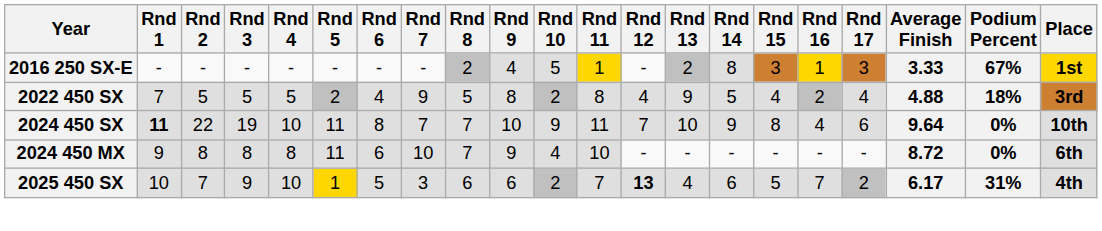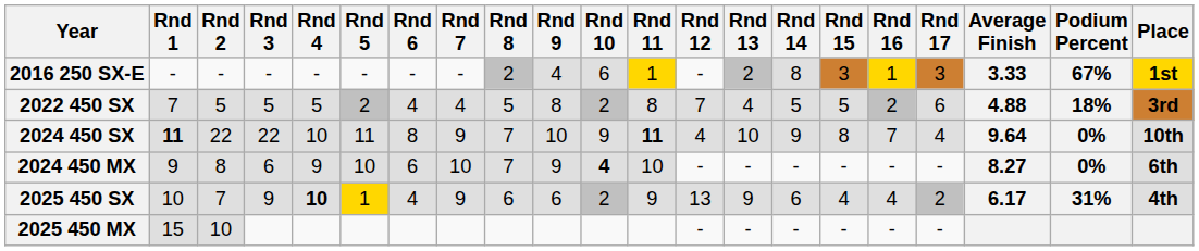 <table class="wikitable" style="font-size: 85%; text-align:center">
 <tr valign="top">
 <th valign="middle">Year</th>
 <th>Rnd<br>1</th>
 <th>Rnd<br>2</th>
 <th>Rnd<br>3</th>
 <th>Rnd<br>4</th>
 <th>Rnd<br>5</th>
 <th>Rnd<br>6</th>
 <th>Rnd<br>7</th>
 <th>Rnd<br>8</th>
 <th>Rnd<br>9</th>
 <th>Rnd<br>10</th>
 <th>Rnd<br>11</th>
 <th>Rnd<br>12</th>
 <th>Rnd<br>13</th>
 <th>Rnd<br>14</th>
 <th>Rnd<br>15</th>
 <th>Rnd<br>16</th>
 <th>Rnd<br>17</th>
 <th valign="middle">Average<br>Finish</th>
 <th valign="middle">Podium<br>Percent</th>
 <th valign="middle">Place</th>
 </tr>
 <tr>
 <th>2016 250 SX-E</th>
 <td>-</td>
 <td>-</td>
 <td>-</td>
 <td>-</td>
 <td>-</td>
 <td>-</td>
 <td>-</td>
 <td style="background:silver;">2</td>
 <td style="background:#dfdfdf;">4</td>
-<td style="background:#dfdfdf;">5</td>
+<td style="background:#dfdfdf;">6</td>
 <td style="background:gold;">1</td>
 <td>-</td>
 <td style="background:silver;">2</td>
 <td style="background:#dfdfdf;">8</td>
 <td style="background:#cd7f32;">3</td>
 <td style="background:gold;">1</td>
 <td style="background:#cd7f32;">3</td>
 <th>3.33</th>
 <th>67%</th>
 <th style="background:gold;">1st</th>
 </tr>
 <tr>
 <th>2022 450 SX</th>
 <td style="background:#dfdfdf;">7</td>
 <td style="background:#dfdfdf;">5</td>
 <td style="background:#dfdfdf;">5</td>
 <td style="background:#dfdfdf;">5</td>
 <td style="background:silver;">2</td>
 <td style="background:#dfdfdf;">4</td>
-<td style="background:#dfdfdf;">9</td>
+<td style="background:#dfdfdf;">4</td>
 <td style="background:#dfdfdf;">5</td>
 <td style="background:#dfdfdf;">8</td>
 <td style="background:silver;">2</td>
 <td style="background:#dfdfdf;">8</td>
+<td style="background:#dfdfdf;">7</td>
 <td style="background:#dfdfdf;">4</td>
-<td style="background:#dfdfdf;">9</td>
 <td style="background:#dfdfdf;">5</td>
-<td style="background:#dfdfdf;">4</td>
+<td style="background:#dfdfdf;">5</td>
 <td style="background:silver;">2</td>
-<td style="background:#dfdfdf;">4</td>
+<td style="background:#dfdfdf;">6</td>
 <th>4.88</th>
 <th>18%</th>
 <th style="background:#cd7f32;">3rd</th>
 </tr>
 <tr>
 <th>2024 450 SX</th>
 <td style="background:#dfdfdf;"><strong>11</strong></td>
 <td style="background:#dfdfdf;">22</td>
-<td style="background:#dfdfdf;">19</td>
+<td style="background:#dfdfdf;">22</td>
 <td style="background:#dfdfdf;">10</td>
 <td style="background:#dfdfdf;">11</td>
 <td style="background:#dfdfdf;">8</td>
-<td style="background:#dfdfdf;">7</td>
+<td style="background:#dfdfdf;">9</td>
 <td style="background:#dfdfdf;">7</td>
 <td style="background:#dfdfdf;">10</td>
 <td style="background:#dfdfdf;">9</td>
-<td style="background:#dfdfdf;">11</td>
-<td style="background:#dfdfdf;">7</td>
+<td style="background:#dfdfdf;"><strong>11</strong></td>
+<td style="background:#dfdfdf;">4</td>
 <td style="background:#dfdfdf;">10</td>
 <td style="background:#dfdfdf;">9</td>
 <td style="background:#dfdfdf;">8</td>
+<td style="background:#dfdfdf;">7</td>
 <td style="background:#dfdfdf;">4</td>
-<td style="background:#dfdfdf;">6</td>
 <th>9.64</th>
 <th>0%</th>
 <th style="background:#dfdfdf;">10th</th>
 </tr>
 <tr>
 <th>2024 450 MX</th>
 <td style="background:#dfdfdf;">9</td>
 <td style="background:#dfdfdf;">8</td>
-<td style="background:#dfdfdf;">8</td>
-<td style="background:#dfdfdf;">8</td>
-<td style="background:#dfdfdf;">11</td>
+<td style="background:#dfdfdf;">6</td>
+<td style="background:#dfdfdf;">9</td>
+<td style="background:#dfdfdf;">10</td>
 <td style="background:#dfdfdf;">6</td>
 <td style="background:#dfdfdf;">10</td>
 <td style="background:#dfdfdf;">7</td>
 <td style="background:#dfdfdf;">9</td>
-<td style="background:#dfdfdf;">4</td>
+<td style="background:#dfdfdf;"><strong>4</strong></td>
 <td style="background:#dfdfdf;">10</td>
 <td>-</td>
 <td>-</td>
 <td>-</td>
 <td>-</td>
 <td>-</td>
 <td>-</td>
-<th>8.72</th>
+<th>8.27</th>
 <th>0%</th>
 <th style="background:#dfdfdf;">6th</th>
 </tr>
 <tr>
 <th>2025 450 SX</th>
 <td style="background:#dfdfdf;">10</td>
 <td style="background:#dfdfdf;">7</td>
 <td style="background:#dfdfdf;">9</td>
-<td style="background:#dfdfdf;">10</td>
+<td style="background:#dfdfdf;"><strong>10</strong></td>
 <td style="background:gold;">1</td>
-<td style="background:#dfdfdf;">5</td>
-<td style="background:#dfdfdf;">3</td>
+<td style="background:#dfdfdf;">4</td>
+<td style="background:#dfdfdf;">9</td>
 <td style="background:#dfdfdf;">6</td>
 <td style="background:#dfdfdf;">6</td>
 <td style="background:silver;">2</td>
-<td style="background:#dfdfdf;">7</td>
-<td style="background:#dfdfdf;"><strong>13</strong></td>
+<td style="background:#dfdfdf;">9</td>
+<td style="background:#dfdfdf;">13</td>
+<td style="background:#dfdfdf;">9</td>
+<td style="background:#dfdfdf;">6</td>
 <td style="background:#dfdfdf;">4</td>
-<td style="background:#dfdfdf;">6</td>
-<td style="background:#dfdfdf;">5</td>
-<td style="background:#dfdfdf;">7</td>
+<td style="background:#dfdfdf;">4</td>
 <td style="background:silver;">2</td>
 <th>6.17</th>
 <th>31%</th>
 <th style="background:#dfdfdf;">4th</th>
 </tr>
+<tr>
+<th>2025 450 MX</th>
+<td style="background:#dfdfdf;">15</td>
+<td style="background:#dfdfdf;">10</td>
+<td></td>
+<td></td>
+<td></td>
+<td></td>
+<td></td>
+<td></td>
+<td></td>
+<td></td>
+<td></td>
+<td>-</td>
+<td>-</td>
+<td>-</td>
+<td>-</td>
+<td>-</td>
+<td>-</td>
+<th></th>
+<th></th>
+<th></th>
+</tr>
 </table>
